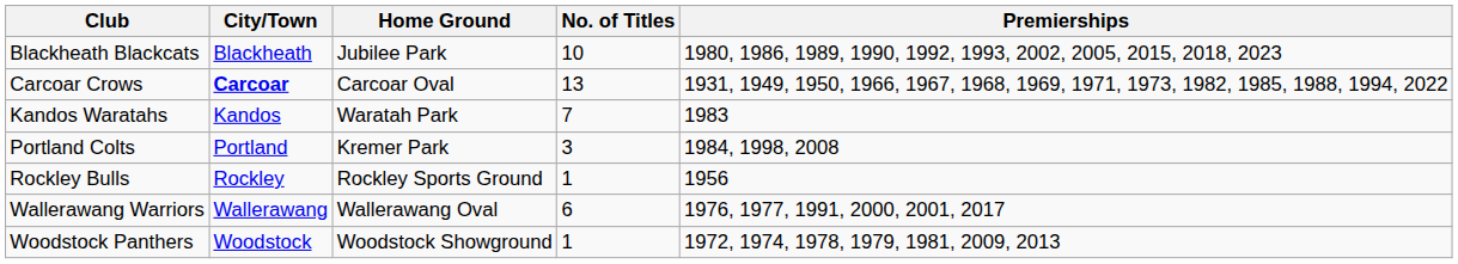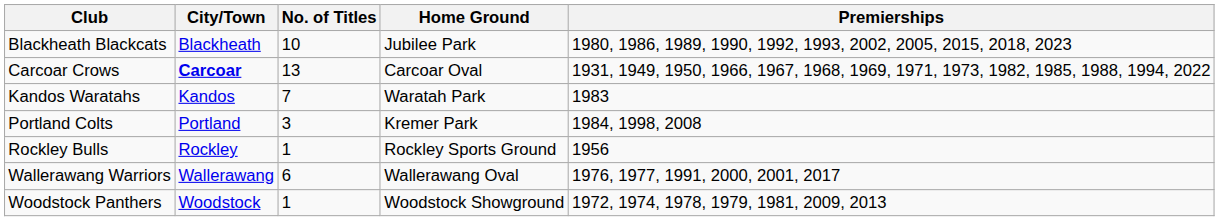 <table class="wikitable" ->
 <tr>
 <th>Club</th>
 <th>City/Town</th>
+<th>No. of Titles</th>
 <th>Home Ground</th>
-<th>No. of Titles</th>
 <th>Premierships</th>
 </tr>
 <tr>
 <td> Blackheath Blackcats</td>
 <td><a href='#'>Blackheath</a></td>
+<td>10</td>
 <td>Jubilee Park</td>
-<td>10</td>
 <td>1980, 1986, 1989, 1990, 1992, 1993, 2002, 2005, 2015, 2018, 2023</td>
 </tr>
 <tr>
 <td> Carcoar Crows</td>
 <td><strong><a href='#'>Carcoar</a></strong></td>
+<td>13</td>
 <td>Carcoar Oval</td>
-<td>13</td>
 <td>1931, 1949, 1950, 1966, 1967, 1968, 1969, 1971, 1973, 1982, 1985, 1988, 1994, 2022</td>
 </tr>
 <tr>
 <td> Kandos Waratahs</td>
 <td><a href='#'>Kandos</a></td>
+<td>7</td>
 <td>Waratah Park</td>
-<td>7</td>
 <td>1983</td>
 </tr>
 <tr>
 <td> Portland Colts</td>
 <td><a href='#'>Portland</a></td>
+<td>3</td>
 <td>Kremer Park</td>
-<td>3</td>
 <td>1984, 1998, 2008</td>
 </tr>
 <tr>
 <td> Rockley Bulls</td>
 <td><a href='#'>Rockley</a></td>
+<td>1</td>
 <td>Rockley Sports Ground</td>
-<td>1</td>
 <td>1956</td>
 </tr>
 <tr>
 <td> Wallerawang Warriors</td>
 <td><a href='#'>Wallerawang</a></td>
+<td>6</td>
 <td>Wallerawang Oval</td>
-<td>6</td>
 <td>1976, 1977, 1991, 2000, 2001, 2017</td>
 </tr>
 <tr>
 <td> Woodstock Panthers</td>
 <td><a href='#'>Woodstock</a></td>
+<td>1</td>
 <td>Woodstock Showground</td>
-<td>1</td>
 <td>1972, 1974, 1978, 1979, 1981, 2009, 2013</td>
 </tr>
 </table>
